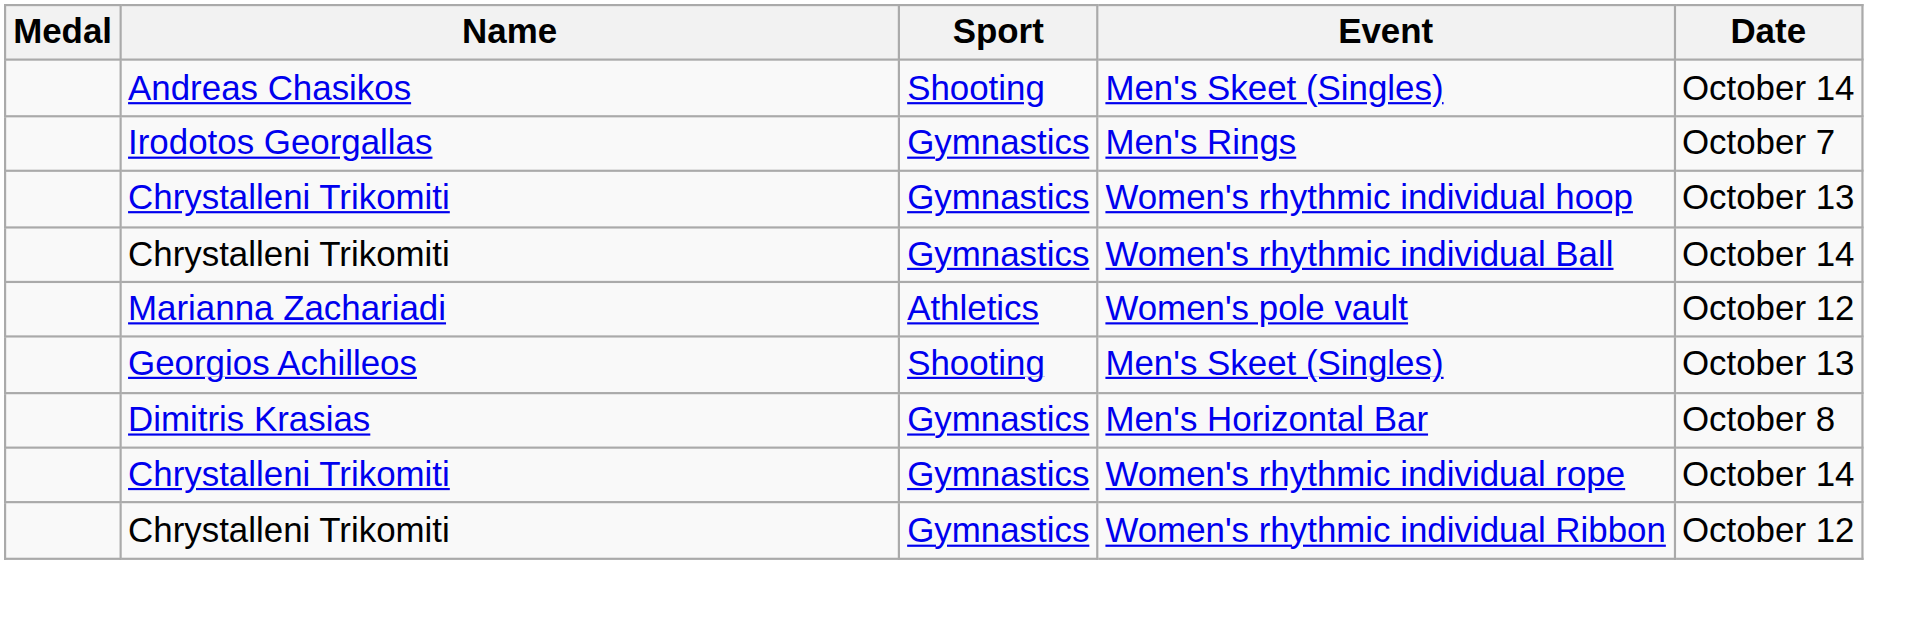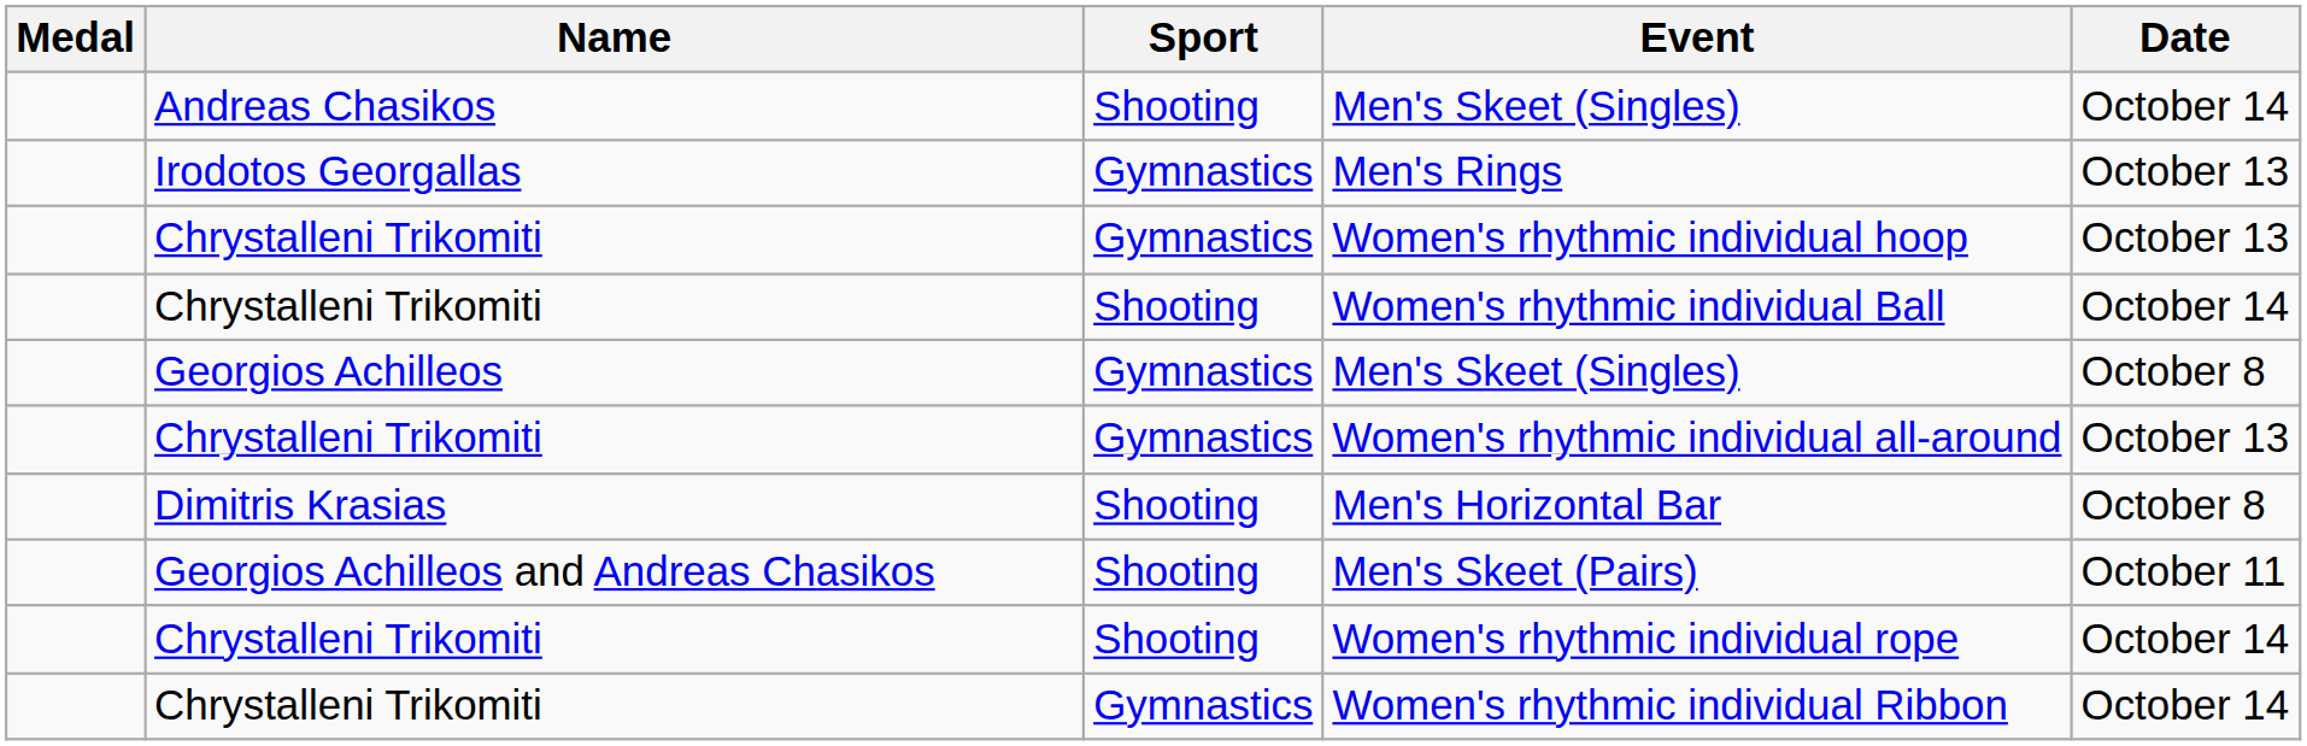 <table class="wikitable sortable">
 <tr>
 <th>Medal</th>
 <th width=350px>Name</th>
 <th>Sport</th>
 <th>Event</th>
 <th>Date</th>
 </tr>
 <tr>
 <td></td>
 <td><a href='#'>Andreas Chasikos</a></td>
 <td><a href='#'>Shooting</a></td>
 <td><a href='#'>Men's Skeet (Singles)</a></td>
 <td>October 14</td>
 </tr>
 <tr>
 <td></td>
 <td><a href='#'>Irodotos Georgallas</a></td>
 <td><a href='#'>Gymnastics</a></td>
 <td><a href='#'>Men's Rings</a></td>
-<td>October 7</td>
+<td>October 13</td>
 </tr>
 <tr>
 <td></td>
 <td><a href='#'>Chrystalleni Trikomiti</a></td>
 <td><a href='#'>Gymnastics</a></td>
 <td><a href='#'>Women's rhythmic individual hoop</a></td>
 <td>October 13</td>
 </tr>
 <tr>
 <td></td>
 <td>Chrystalleni Trikomiti</td>
-<td><a href='#'>Gymnastics</a></td>
+<td><a href='#'>Shooting</a></td>
 <td><a href='#'>Women's rhythmic individual Ball</a></td>
 <td>October 14</td>
 </tr>
 <tr>
 <td></td>
-<td><a href='#'>Marianna Zachariadi</a></td>
-<td><a href='#'>Athletics</a></td>
-<td><a href='#'>Women's pole vault</a></td>
-<td>October 12</td>
-</tr>
-<tr>
-<td></td>
 <td><a href='#'>Georgios Achilleos</a></td>
-<td><a href='#'>Shooting</a></td>
+<td><a href='#'>Gymnastics</a></td>
 <td><a href='#'>Men's Skeet (Singles)</a></td>
-<td>October 13</td>
-</tr>
-<tr>
-<td></td>
-<td><a href='#'>Dimitris Krasias</a></td>
-<td><a href='#'>Gymnastics</a></td>
-<td><a href='#'>Men's Horizontal Bar</a></td>
 <td>October 8</td>
 </tr>
 <tr>
 <td></td>
 <td><a href='#'>Chrystalleni Trikomiti</a></td>
 <td><a href='#'>Gymnastics</a></td>
+<td><a href='#'>Women's rhythmic individual all-around</a></td>
+<td>October 13</td>
+</tr>
+<tr>
+<td></td>
+<td><a href='#'>Dimitris Krasias</a></td>
+<td><a href='#'>Shooting</a></td>
+<td><a href='#'>Men's Horizontal Bar</a></td>
+<td>October 8</td>
+</tr>
+<tr>
+<td></td>
+<td><a href='#'>Georgios Achilleos</a> and <a href='#'>Andreas Chasikos</a></td>
+<td><a href='#'>Shooting</a></td>
+<td><a href='#'>Men's Skeet (Pairs)</a></td>
+<td>October 11</td>
+</tr>
+<tr>
+<td></td>
+<td><a href='#'>Chrystalleni Trikomiti</a></td>
+<td><a href='#'>Shooting</a></td>
 <td><a href='#'>Women's rhythmic individual rope</a></td>
 <td>October 14</td>
 </tr>
 <tr>
 <td></td>
 <td>Chrystalleni Trikomiti</td>
 <td><a href='#'>Gymnastics</a></td>
 <td><a href='#'>Women's rhythmic individual Ribbon</a></td>
-<td>October 12</td>
+<td>October 14</td>
 </tr>
 </table>
